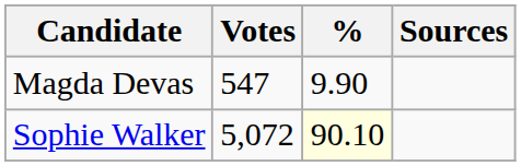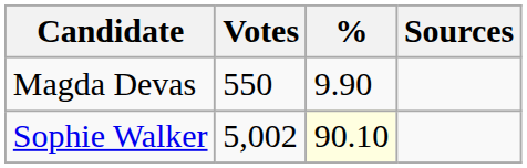 <table class="wikitable">
 <tr>
 <th>Candidate</th>
 <th>Votes</th>
 <th>%</th>
 <th>Sources</th>
 </tr>
 <tr>
 <td>Magda Devas</td>
-<td>547</td>
+<td>550</td>
 <td>9.90</td>
 <td></td>
 </tr>
 <tr>
 <td><a href='#'>Sophie Walker</a></td>
-<td>5,072</td>
+<td>5,002</td>
 <td style="background: lightyellow;">90.10</td>
 <td></td>
 </tr>
 </table>
